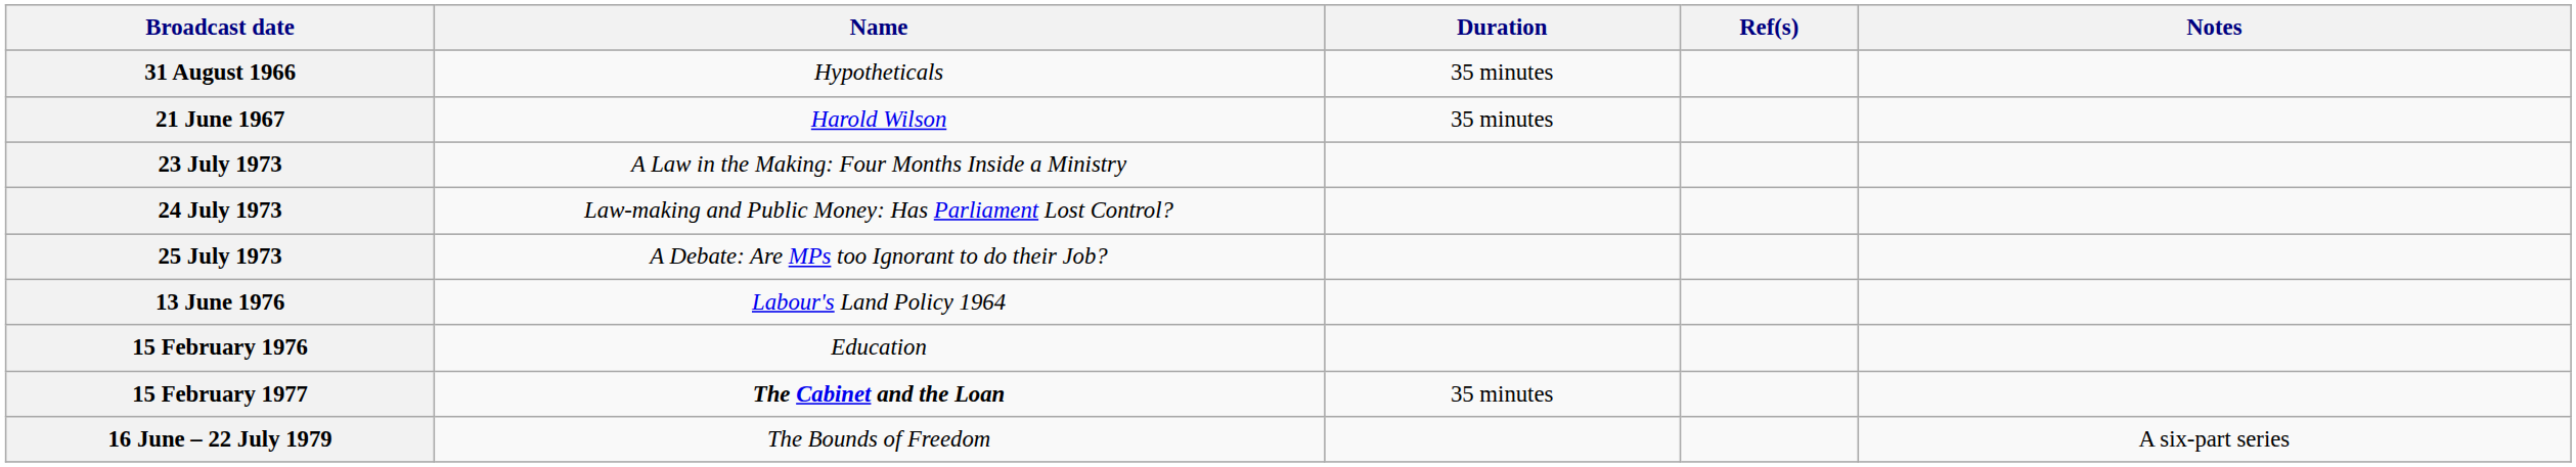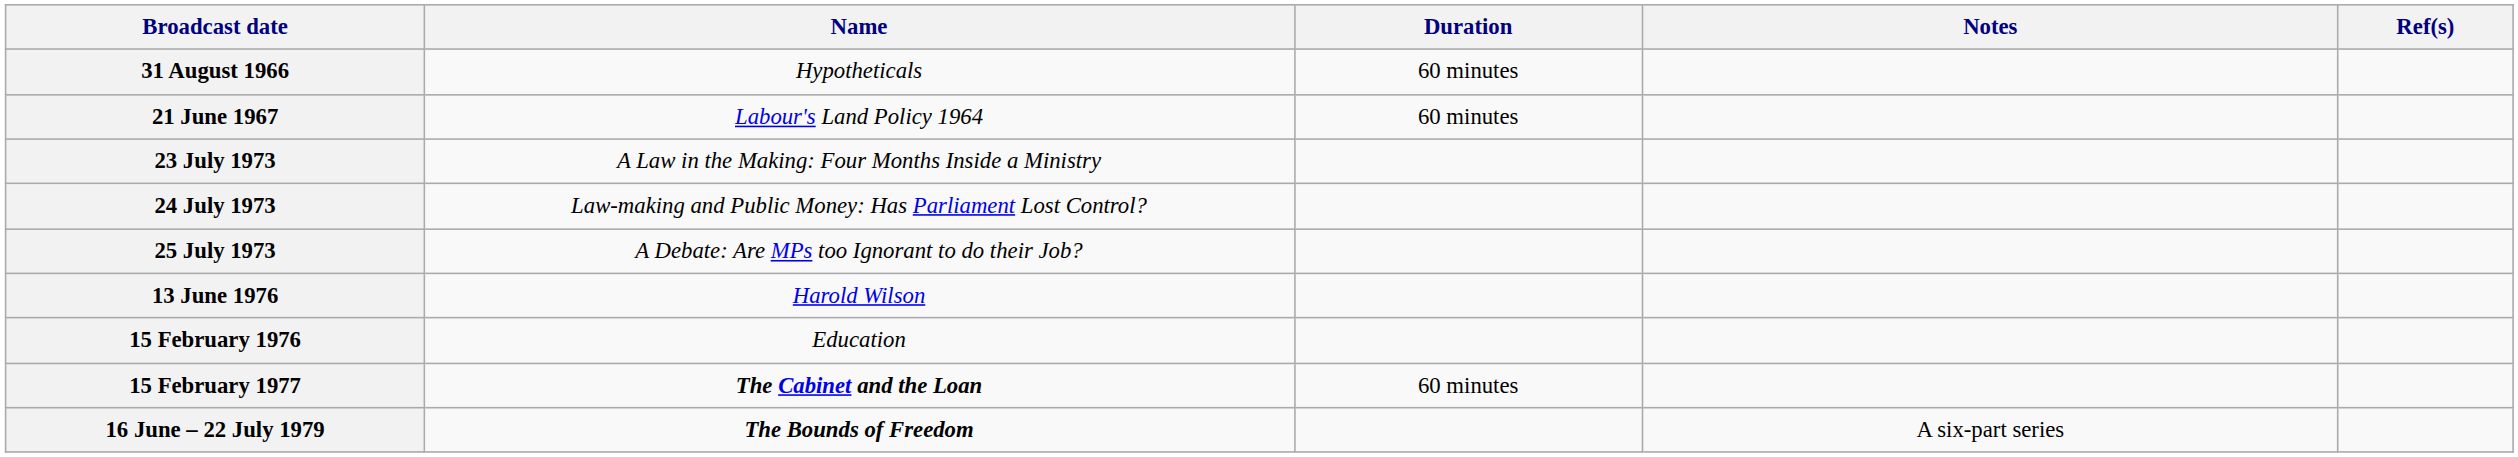 <table class="wikitable sortable plainrowheaders" style="font-size:90%; width:80%; border:0px; text-align:center; line-height:150%; margin:1em auto 1em auto;">
 <tr>
 <th scope="col" style="background: #f2f2f2; color: #000080" height="17" width="12%">Broadcast date</th>
 <th scope="col" style="background: #f2f2f2; color: #000080" height="17" width="25%">Name</th>
 <th scope="col" style="background: #f2f2f2; color: #000080" height="17" width="10%">Duration</th>
+<th scope="col" style="background: #f2f2f2; color: #000080" height="17" width="20%">Notes</th>
 <th class="unsortable" style="background: #f2f2f2; color: #000080" height="17" width="5%">Ref(s)</th>
-<th scope="col" style="background: #f2f2f2; color: #000080" height="17" width="20%">Notes</th>
 </tr>
 <tr>
 <th scope="row">31 August 1966</th>
 <td><em>Hypotheticals</em></td>
-<td>35 minutes</td>
+<td>60 minutes</td>
 <td></td>
 <td></td>
 </tr>
 <tr>
 <th scope="row">21 June 1967</th>
-<td><em><a href='#'>Harold Wilson</a></em></td>
-<td>35 minutes</td>
+<td><em><a href='#'>Labour's</a> Land Policy 1964</em></td>
+<td>60 minutes</td>
 <td></td>
 <td></td>
 </tr>
 <tr>
 <th scope="row">23 July 1973</th>
 <td><em>A Law in the Making: Four Months Inside a Ministry</em></td>
 <td></td>
 <td></td>
 <td></td>
 </tr>
 <tr>
 <th scope="row">24 July 1973</th>
 <td><em>Law-making and Public Money: Has <a href='#'>Parliament</a> Lost Control?</em></td>
 <td></td>
 <td></td>
 <td></td>
 </tr>
 <tr>
 <th scope="row">25 July 1973</th>
 <td><em>A Debate: Are <a href='#'>MPs</a> too Ignorant to do their Job?</em></td>
 <td></td>
 <td></td>
 <td></td>
 </tr>
 <tr>
 <th scope="row">13 June 1976</th>
-<td><em><a href='#'>Labour's</a> Land Policy 1964</em></td>
+<td><em><a href='#'>Harold Wilson</a></em></td>
 <td></td>
 <td></td>
 <td></td>
 </tr>
 <tr>
 <th scope="row">15 February 1976</th>
 <td><em>Education</em></td>
 <td></td>
 <td></td>
 <td></td>
 </tr>
 <tr>
 <th scope="row">15 February 1977</th>
 <td><strong><em>The <a href='#'>Cabinet</a> and the Loan</em></strong></td>
-<td>35 minutes</td>
+<td>60 minutes</td>
 <td></td>
 <td></td>
 </tr>
 <tr>
 <th scope="row">16 June – 22 July 1979</th>
-<td><em>The Bounds of Freedom</em></td>
-<td></td>
+<td><strong><em>The Bounds of Freedom</em></strong></td>
 <td></td>
 <td>A six-part series</td>
+<td></td>
 </tr>
 </table>
